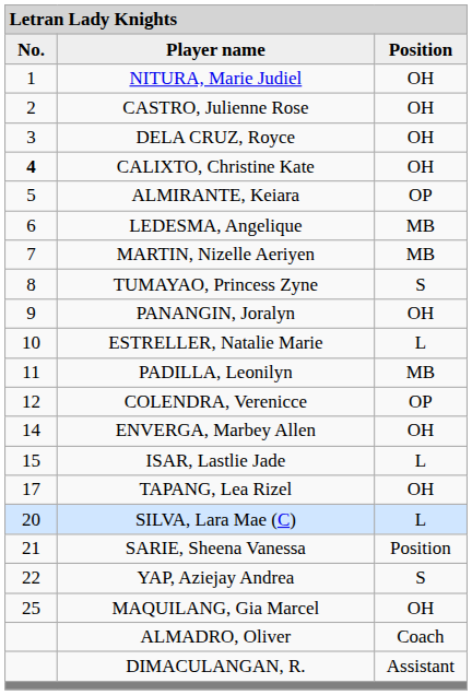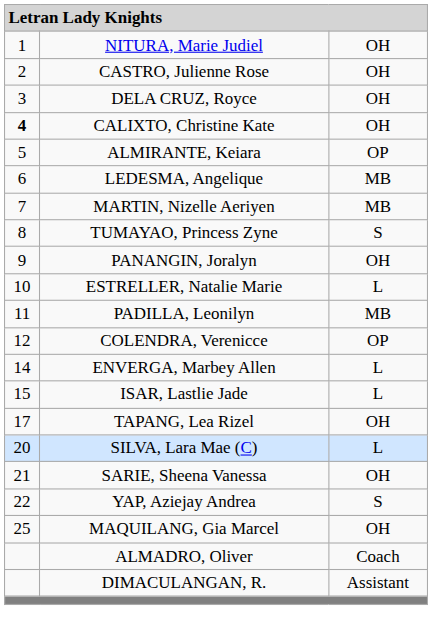 <table class='wikitable mw-collapsible mw-collapsed' style='text-align: center; font-size: 100%; width: 400px; border: none;'>
 <tr>
 <th style="background:#D4D4D4; text-align:left;" colspan=3> Letran Lady Knights</th>
-</tr>
-<tr style="background:#EEEEEE; font-weight:bold;">
-<td width=5%>No.</td>
-<td width=40%>Player name</td>
-<td width=5%>Position</td>
 </tr>
 <tr>
 <td>1</td>
 <td><a href='#'>NITURA, Marie Judiel</a></td>
 <td>OH</td>
 </tr>
 <tr>
 <td>2</td>
 <td>CASTRO, Julienne Rose</td>
 <td>OH</td>
 </tr>
 <tr>
 <td>3</td>
 <td>DELA CRUZ, Royce</td>
 <td>OH</td>
 </tr>
 <tr>
 <td><strong>4</strong></td>
 <td>CALIXTO, Christine Kate</td>
 <td>OH</td>
 </tr>
 <tr>
 <td>5</td>
 <td>ALMIRANTE, Keiara</td>
 <td>OP</td>
 </tr>
 <tr>
 <td>6</td>
 <td>LEDESMA, Angelique</td>
 <td>MB</td>
 </tr>
 <tr>
 <td>7</td>
 <td>MARTIN, Nizelle Aeriyen</td>
 <td>MB</td>
 </tr>
 <tr>
 <td>8</td>
 <td>TUMAYAO, Princess Zyne</td>
 <td>S</td>
 </tr>
 <tr>
 <td>9</td>
 <td>PANANGIN, Joralyn</td>
 <td>OH</td>
 </tr>
 <tr>
 <td>10</td>
 <td>ESTRELLER, Natalie Marie</td>
 <td>L</td>
 </tr>
 <tr>
 <td>11</td>
 <td>PADILLA, Leonilyn</td>
 <td>MB</td>
 </tr>
 <tr>
 <td>12</td>
 <td>COLENDRA, Verenicce</td>
 <td>OP</td>
 </tr>
 <tr>
 <td>14</td>
 <td>ENVERGA, Marbey Allen</td>
-<td>OH</td>
+<td>L</td>
 </tr>
 <tr>
 <td>15</td>
 <td>ISAR, Lastlie Jade</td>
 <td>L</td>
 </tr>
 <tr>
 <td>17</td>
 <td>TAPANG, Lea Rizel</td>
 <td>OH</td>
 </tr>
 <tr style="background: #D0E6FF">
 <td>20</td>
 <td>SILVA, Lara Mae (<a href='#'>C</a>)</td>
 <td>L</td>
 </tr>
 <tr>
 <td>21</td>
 <td>SARIE, Sheena Vanessa</td>
-<td width=5%>Position</td>
+<td>OH</td>
 </tr>
 <tr>
 <td>22</td>
 <td>YAP, Aziejay Andrea</td>
 <td>S</td>
 </tr>
 <tr>
 <td>25</td>
 <td>MAQUILANG, Gia Marcel</td>
 <td>OH</td>
 </tr>
 <tr>
 <td></td>
 <td>ALMADRO, Oliver</td>
 <td>Coach</td>
 </tr>
 <tr>
 <td></td>
 <td>DIMACULANGAN, R.</td>
 <td>Assistant</td>
 </tr>
 <tr>
 <th style='background: grey;' colspan=3></th>
 </tr>
 </table>
